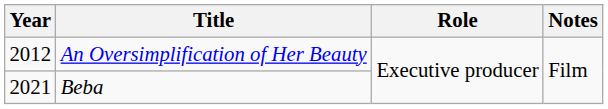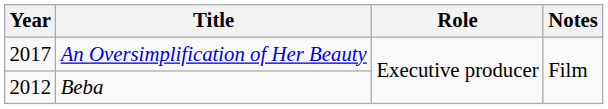 <table class="wikitable">
 <tr>
 <th>Year</th>
 <th>Title</th>
 <th>Role</th>
 <th>Notes</th>
 </tr>
 <tr>
-<td>2012</td>
+<td>2017</td>
 <td><em><a href='#'>An Oversimplification of Her Beauty</a></em></td>
 <td rowspan="2">Executive producer</td>
 <td rowspan="2">Film</td>
 </tr>
 <tr>
-<td>2021</td>
+<td>2012</td>
 <td><em>Beba</em></td>
 </tr>
 </table>
